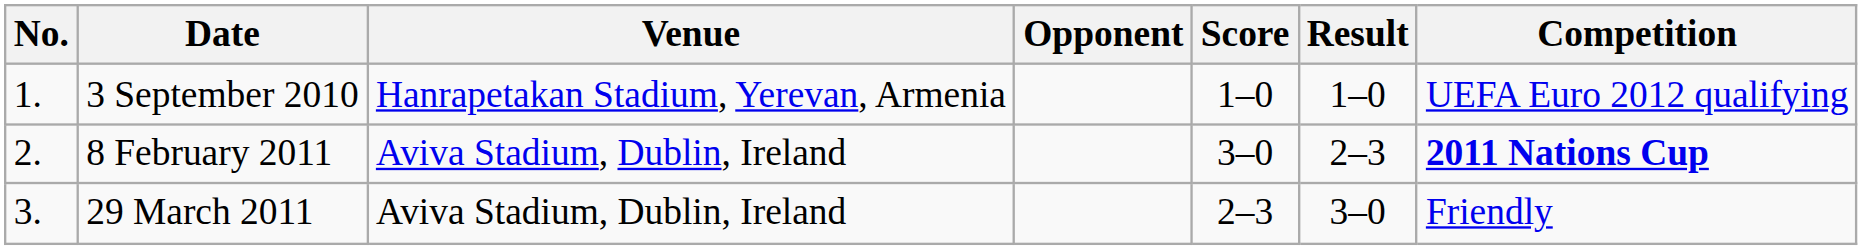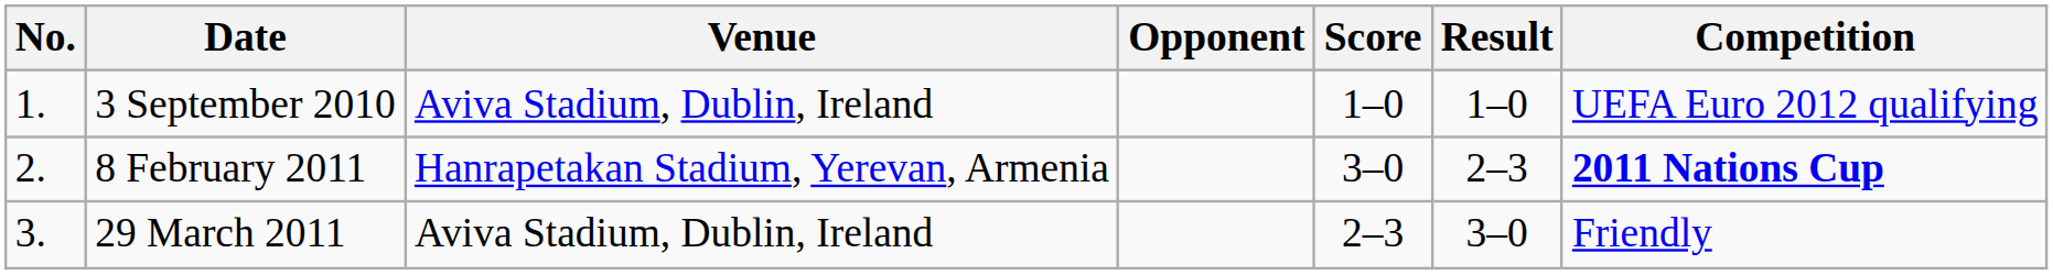 <table class="wikitable">
 <tr>
 <th>No.</th>
 <th>Date</th>
 <th>Venue</th>
 <th>Opponent</th>
 <th>Score</th>
 <th>Result</th>
 <th>Competition</th>
 </tr>
 <tr>
 <td>1.</td>
 <td>3 September 2010</td>
-<td><a href='#'>Hanrapetakan Stadium</a>, <a href='#'>Yerevan</a>, Armenia</td>
+<td><a href='#'>Aviva Stadium</a>, <a href='#'>Dublin</a>, Ireland</td>
 <td></td>
 <td align="center">1–0</td>
 <td align="center">1–0</td>
 <td><a href='#'>UEFA Euro 2012 qualifying</a></td>
 </tr>
 <tr>
 <td>2.</td>
 <td>8 February 2011</td>
-<td><a href='#'>Aviva Stadium</a>, <a href='#'>Dublin</a>, Ireland</td>
+<td><a href='#'>Hanrapetakan Stadium</a>, <a href='#'>Yerevan</a>, Armenia</td>
 <td></td>
 <td align="center">3–0</td>
 <td align="center">2–3</td>
 <td><strong><a href='#'>2011 Nations Cup</a></strong></td>
 </tr>
 <tr>
 <td>3.</td>
 <td>29 March 2011</td>
 <td>Aviva Stadium, Dublin, Ireland</td>
 <td></td>
 <td align="center">2–3</td>
 <td align="center">3–0</td>
 <td><a href='#'>Friendly</a></td>
 </tr>
 </table>
